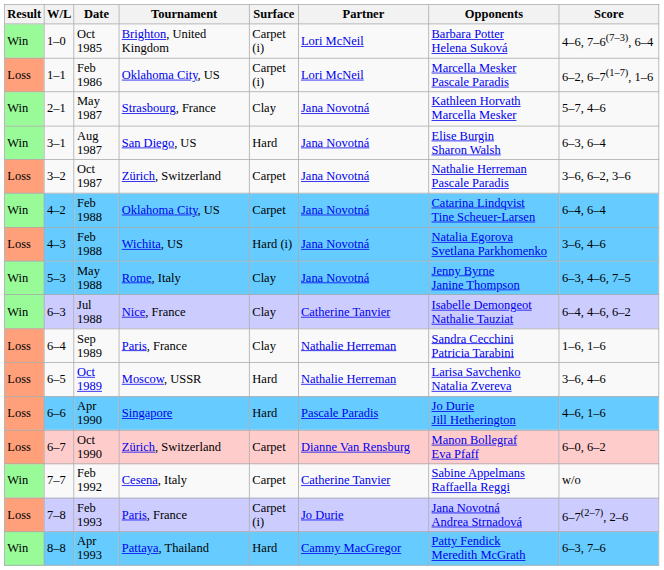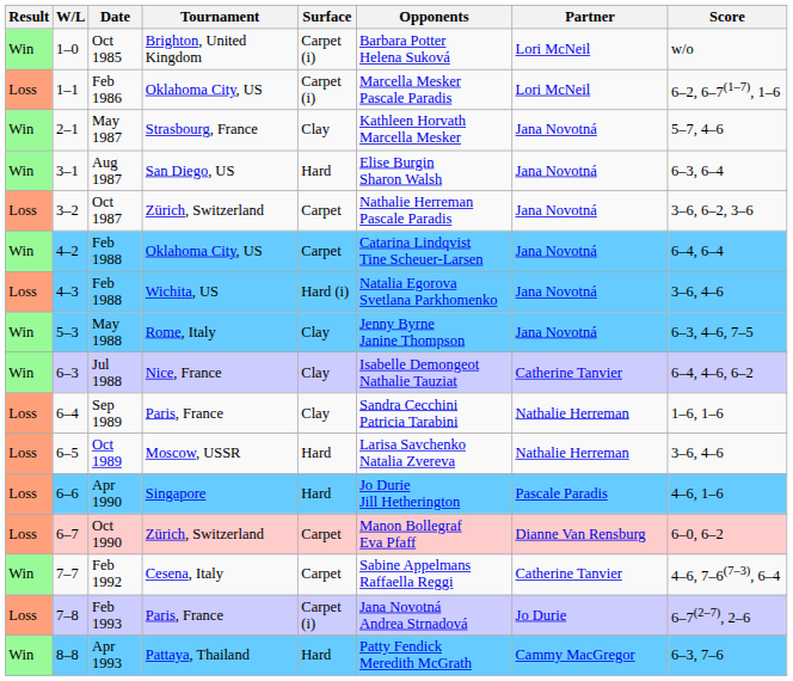 <table class="sortable wikitable">
 <tr>
 <th>Result</th>
 <th style="width:30px" class="unsortable">W/L</th>
 <th style="width:50px">Date</th>
 <th style="width:160px">Tournament</th>
 <th style="width:55px">Surface</th>
+<th style="width:160px">Opponents</th>
 <th style="width:160px">Partner</th>
-<th style="width:160px">Opponents</th>
 <th style="width:120px" class="unsortable">Score</th>
 </tr>
 <tr>
 <td style="background:#98fb98;">Win</td>
 <td>1–0</td>
 <td>Oct 1985</td>
 <td><a href='#'>Brighton</a>, United Kingdom</td>
 <td>Carpet (i)</td>
+<td> <a href='#'>Barbara Potter</a> <br>  <a href='#'>Helena Suková</a></td>
 <td> <a href='#'>Lori McNeil</a></td>
-<td> <a href='#'>Barbara Potter</a> <br>  <a href='#'>Helena Suková</a></td>
-<td>4–6, 7–6<sup>(7–3)</sup>, 6–4</td>
+<td>w/o</td>
 </tr>
 <tr>
 <td style="background:#ffa07a;">Loss</td>
 <td>1–1</td>
 <td>Feb 1986</td>
 <td><a href='#'>Oklahoma City</a>, US</td>
 <td>Carpet (i)</td>
+<td> <a href='#'>Marcella Mesker</a> <br>  <a href='#'>Pascale Paradis</a></td>
 <td> <a href='#'>Lori McNeil</a></td>
-<td> <a href='#'>Marcella Mesker</a> <br>  <a href='#'>Pascale Paradis</a></td>
 <td>6–2, 6–7<sup>(1–7)</sup>, 1–6</td>
 </tr>
 <tr>
 <td style="background:#98fb98;">Win</td>
 <td>2–1</td>
 <td>May 1987</td>
 <td><a href='#'>Strasbourg</a>, France</td>
 <td>Clay</td>
+<td> <a href='#'>Kathleen Horvath</a> <br>  <a href='#'>Marcella Mesker</a></td>
 <td> <a href='#'>Jana Novotná</a></td>
-<td> <a href='#'>Kathleen Horvath</a> <br>  <a href='#'>Marcella Mesker</a></td>
 <td>5–7, 4–6</td>
 </tr>
 <tr>
 <td style="background:#98fb98;">Win</td>
 <td>3–1</td>
 <td>Aug 1987</td>
 <td><a href='#'>San Diego</a>, US</td>
 <td>Hard</td>
+<td> <a href='#'>Elise Burgin</a> <br>  <a href='#'>Sharon Walsh</a></td>
 <td> <a href='#'>Jana Novotná</a></td>
-<td> <a href='#'>Elise Burgin</a> <br>  <a href='#'>Sharon Walsh</a></td>
 <td>6–3, 6–4</td>
 </tr>
 <tr>
 <td style="background:#ffa07a;">Loss</td>
 <td>3–2</td>
 <td>Oct 1987</td>
 <td><a href='#'>Zürich</a>, Switzerland</td>
 <td>Carpet</td>
+<td> <a href='#'>Nathalie Herreman</a> <br>  <a href='#'>Pascale Paradis</a></td>
 <td> <a href='#'>Jana Novotná</a></td>
-<td> <a href='#'>Nathalie Herreman</a> <br>  <a href='#'>Pascale Paradis</a></td>
 <td>3–6, 6–2, 3–6</td>
 </tr>
 <tr style="background:#6cf;">
 <td style="background:#98fb98;">Win</td>
 <td>4–2</td>
 <td>Feb 1988</td>
 <td><a href='#'>Oklahoma City</a>, US</td>
 <td>Carpet</td>
+<td> <a href='#'>Catarina Lindqvist</a> <br>  <a href='#'>Tine Scheuer-Larsen</a></td>
 <td> <a href='#'>Jana Novotná</a></td>
-<td> <a href='#'>Catarina Lindqvist</a> <br>  <a href='#'>Tine Scheuer-Larsen</a></td>
 <td>6–4, 6–4</td>
 </tr>
 <tr style="background:#6cf;">
 <td style="background:#ffa07a;">Loss</td>
 <td>4–3</td>
 <td>Feb 1988</td>
 <td><a href='#'>Wichita</a>, US</td>
 <td>Hard (i)</td>
+<td> <a href='#'>Natalia Egorova</a> <br>  <a href='#'>Svetlana Parkhomenko</a></td>
 <td> <a href='#'>Jana Novotná</a></td>
-<td> <a href='#'>Natalia Egorova</a> <br>  <a href='#'>Svetlana Parkhomenko</a></td>
 <td>3–6, 4–6</td>
 </tr>
 <tr style="background:#6cf;">
 <td style="background:#98fb98;">Win</td>
 <td>5–3</td>
 <td>May 1988</td>
 <td><a href='#'>Rome</a>, Italy</td>
 <td>Clay</td>
+<td> <a href='#'>Jenny Byrne</a> <br>  <a href='#'>Janine Thompson</a></td>
 <td> <a href='#'>Jana Novotná</a></td>
-<td> <a href='#'>Jenny Byrne</a> <br>  <a href='#'>Janine Thompson</a></td>
 <td>6–3, 4–6, 7–5</td>
 </tr>
 <tr style="background:#ccf;">
 <td style="background:#98fb98;">Win</td>
 <td>6–3</td>
 <td>Jul 1988</td>
 <td><a href='#'>Nice</a>, France</td>
 <td>Clay</td>
+<td> <a href='#'>Isabelle Demongeot</a> <br>  <a href='#'>Nathalie Tauziat</a></td>
 <td> <a href='#'>Catherine Tanvier</a></td>
-<td> <a href='#'>Isabelle Demongeot</a> <br>  <a href='#'>Nathalie Tauziat</a></td>
 <td>6–4, 4–6, 6–2</td>
 </tr>
 <tr>
 <td style="background:#ffa07a;">Loss</td>
 <td>6–4</td>
 <td>Sep 1989</td>
 <td><a href='#'>Paris</a>, France</td>
 <td>Clay</td>
+<td> <a href='#'>Sandra Cecchini</a> <br>  <a href='#'>Patricia Tarabini</a></td>
 <td> <a href='#'>Nathalie Herreman</a></td>
-<td> <a href='#'>Sandra Cecchini</a> <br>  <a href='#'>Patricia Tarabini</a></td>
 <td>1–6, 1–6</td>
 </tr>
 <tr>
 <td style="background:#ffa07a;">Loss</td>
 <td>6–5</td>
 <td><a href='#'>Oct 1989</a></td>
 <td><a href='#'>Moscow</a>, USSR</td>
 <td>Hard</td>
+<td> <a href='#'>Larisa Savchenko</a> <br>  <a href='#'>Natalia Zvereva</a></td>
 <td> <a href='#'>Nathalie Herreman</a></td>
-<td> <a href='#'>Larisa Savchenko</a> <br>  <a href='#'>Natalia Zvereva</a></td>
 <td>3–6, 4–6</td>
 </tr>
 <tr style="background:#6cf;">
 <td style="background:#ffa07a;">Loss</td>
 <td>6–6</td>
 <td>Apr 1990</td>
 <td><a href='#'>Singapore</a></td>
 <td>Hard</td>
+<td> <a href='#'>Jo Durie</a> <br>  <a href='#'>Jill Hetherington</a></td>
 <td> <a href='#'>Pascale Paradis</a></td>
-<td> <a href='#'>Jo Durie</a> <br>  <a href='#'>Jill Hetherington</a></td>
 <td>4–6, 1–6</td>
 </tr>
 <tr style="background:#fcc;">
 <td style="background:#ffa07a;">Loss</td>
 <td>6–7</td>
 <td>Oct 1990</td>
 <td><a href='#'>Zürich</a>, Switzerland</td>
 <td>Carpet</td>
+<td> <a href='#'>Manon Bollegraf</a> <br>  <a href='#'>Eva Pfaff</a></td>
 <td> <a href='#'>Dianne Van Rensburg</a></td>
-<td> <a href='#'>Manon Bollegraf</a> <br>  <a href='#'>Eva Pfaff</a></td>
 <td>6–0, 6–2</td>
 </tr>
 <tr bgcolor=>
 <td style="background:#98fb98;">Win</td>
 <td>7–7</td>
 <td>Feb 1992</td>
 <td><a href='#'>Cesena</a>, Italy</td>
 <td>Carpet</td>
+<td> <a href='#'>Sabine Appelmans</a> <br>  <a href='#'>Raffaella Reggi</a></td>
 <td> <a href='#'>Catherine Tanvier</a></td>
-<td> <a href='#'>Sabine Appelmans</a> <br>  <a href='#'>Raffaella Reggi</a></td>
-<td>w/o</td>
+<td>4–6, 7–6<sup>(7–3)</sup>, 6–4</td>
 </tr>
 <tr style="background:#ccf;">
 <td style="background:#ffa07a;">Loss</td>
 <td>7–8</td>
 <td>Feb 1993</td>
 <td><a href='#'>Paris</a>, France</td>
 <td>Carpet (i)</td>
+<td> <a href='#'>Jana Novotná</a>  <br>  <a href='#'>Andrea Strnadová</a></td>
 <td> <a href='#'>Jo Durie</a></td>
-<td> <a href='#'>Jana Novotná</a>  <br>  <a href='#'>Andrea Strnadová</a></td>
 <td>6–7<sup>(2–7)</sup>, 2–6</td>
 </tr>
 <tr style="background:#6cf;">
 <td style="background:#98fb98;">Win</td>
 <td>8–8</td>
 <td>Apr 1993</td>
 <td><a href='#'>Pattaya</a>, Thailand</td>
 <td>Hard</td>
+<td> <a href='#'>Patty Fendick</a> <br>  <a href='#'>Meredith McGrath</a></td>
 <td> <a href='#'>Cammy MacGregor</a></td>
-<td> <a href='#'>Patty Fendick</a> <br>  <a href='#'>Meredith McGrath</a></td>
 <td>6–3, 7–6</td>
 </tr>
 </table>
